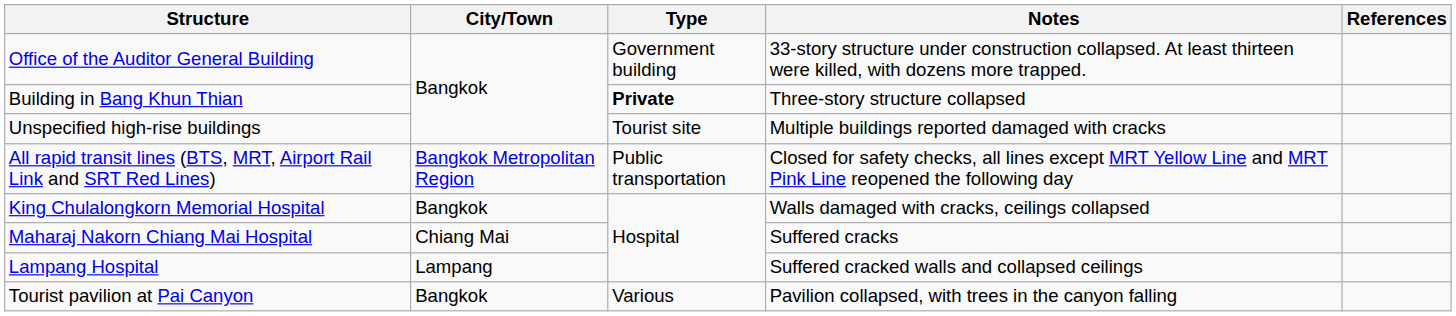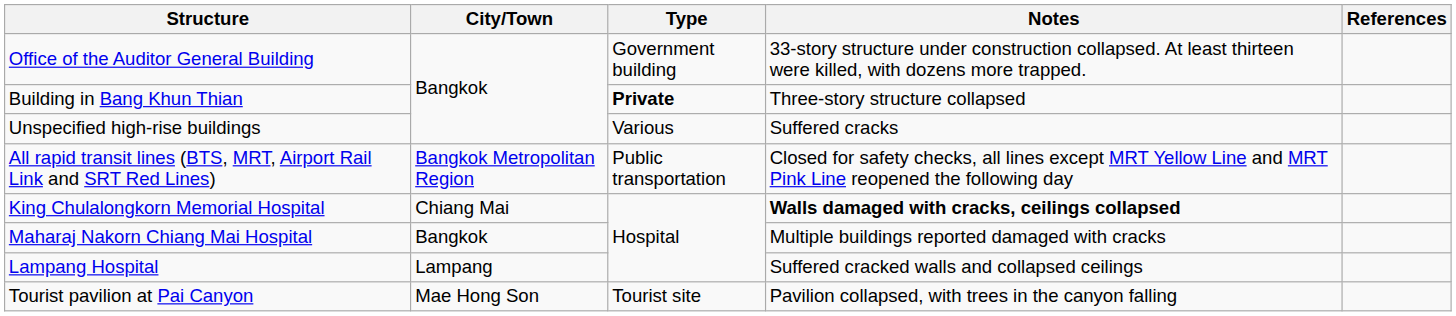 <table class="wikitable">
 <tr>
 <th>Structure</th>
 <th>City/Town</th>
 <th>Type</th>
 <th>Notes</th>
 <th>References</th>
 </tr>
 <tr>
 <td><a href='#'>Office of the Auditor General Building</a></td>
 <td rowspan="3">Bangkok</td>
 <td>Government building</td>
 <td>33-story structure under construction collapsed. At least thirteen were killed, with dozens more trapped.</td>
 <td></td>
 </tr>
 <tr>
 <td>Building in <a href='#'>Bang Khun Thian</a></td>
 <td><strong>Private</strong></td>
 <td>Three-story structure collapsed</td>
 <td></td>
 </tr>
 <tr>
 <td>Unspecified high-rise buildings</td>
-<td>Tourist site</td>
-<td>Multiple buildings reported damaged with cracks</td>
+<td>Various</td>
+<td>Suffered cracks</td>
 <td></td>
 </tr>
 <tr>
 <td><a href='#'>All rapid transit lines</a> (<a href='#'>BTS</a>, <a href='#'>MRT</a>, <a href='#'>Airport Rail Link</a> and <a href='#'>SRT Red Lines</a>)</td>
 <td><a href='#'>Bangkok Metropolitan Region</a></td>
 <td>Public transportation</td>
 <td>Closed for safety checks, all lines except <a href='#'>MRT Yellow Line</a> and <a href='#'>MRT Pink Line</a> reopened the following day</td>
 <td></td>
 </tr>
 <tr>
 <td><a href='#'>King Chulalongkorn Memorial Hospital</a></td>
-<td>Bangkok</td>
+<td>Chiang Mai</td>
 <td rowspan="3">Hospital</td>
-<td>Walls damaged with cracks, ceilings collapsed</td>
+<td><strong>Walls damaged with cracks, ceilings collapsed</strong></td>
 <td></td>
 </tr>
 <tr>
 <td><a href='#'>Maharaj Nakorn Chiang Mai Hospital</a></td>
-<td>Chiang Mai</td>
-<td>Suffered cracks</td>
+<td>Bangkok</td>
+<td>Multiple buildings reported damaged with cracks</td>
 <td></td>
 </tr>
 <tr>
 <td><a href='#'>Lampang Hospital</a></td>
 <td>Lampang</td>
 <td>Suffered cracked walls and collapsed ceilings</td>
 <td></td>
 </tr>
 <tr>
 <td>Tourist pavilion at <a href='#'>Pai Canyon</a></td>
-<td>Bangkok</td>
-<td>Various</td>
+<td>Mae Hong Son</td>
+<td>Tourist site</td>
 <td>Pavilion collapsed, with trees in the canyon falling</td>
 <td></td>
 </tr>
 </table>
